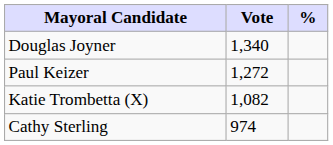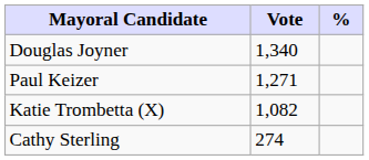 <table class="wikitable">
 <tr>
 <th style="background:#ddf; width:200px;">Mayoral Candidate </th>
 <th style="background:#ddf; width:50px;">Vote</th>
 <th style="background:#ddf; width:30px;">%</th>
 </tr>
 <tr>
 <td>Douglas Joyner</td>
 <td>1,340</td>
 <td></td>
 </tr>
 <tr>
 <td>Paul Keizer</td>
-<td>1,272</td>
+<td>1,271</td>
 <td></td>
 </tr>
 <tr>
 <td>Katie Trombetta (X)</td>
 <td>1,082</td>
 <td></td>
 </tr>
 <tr>
 <td>Cathy Sterling</td>
-<td>974</td>
+<td>274</td>
 <td></td>
 </tr>
 </table>
